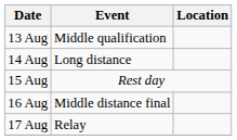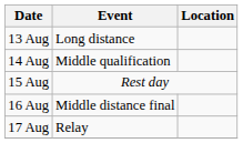 <table class="wikitable">
 <tr>
 <th>Date</th>
 <th>Event</th>
 <th>Location</th>
 </tr>
 <tr>
 <td>13 Aug</td>
-<td>Middle qualification</td>
+<td>Long distance</td>
 <td></td>
 </tr>
 <tr>
 <td>14 Aug</td>
-<td>Long distance</td>
+<td>Middle qualification</td>
 <td></td>
 </tr>
 <tr>
 <td>15 Aug</td>
 <td colspan="2" style="text-align:center;"><em>Rest day</em></td>
 </tr>
 <tr>
 <td>16 Aug</td>
 <td>Middle distance final</td>
 <td></td>
 </tr>
 <tr>
 <td>17 Aug</td>
 <td>Relay</td>
 <td></td>
 </tr>
 <tr>
 </tr>
 </table>
